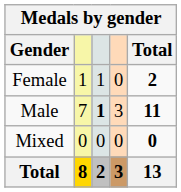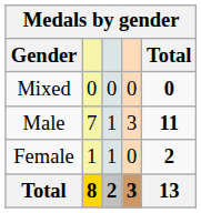 <table class=wikitable style=font-size:85%;float:right;text-align:center>
 <tr>
 <th colspan=5>Medals by gender</th>
 </tr>
 <tr>
 <th>Gender</th>
 <td bgcolor=F7F6A8></td>
 <td bgcolor=DCE5E5></td>
 <td bgcolor=FFDAB9></td>
 <th>Total</th>
 </tr>
 <tr>
+<td>Mixed</td>
+<td bgcolor=F7F6A8>0</td>
+<td bgcolor=DCE5E5>0</td>
+<td bgcolor=FFDAB9>0</td>
+<td><strong>0</strong></td>
+</tr>
+<tr>
+<td>Male</td>
+<td bgcolor=F7F6A8>7</td>
+<td bgcolor=DCE5E5>1</td>
+<td bgcolor=FFDAB9>3</td>
+<td><strong>11</strong></td>
+</tr>
+<tr>
 <td>Female</td>
 <td bgcolor=F7F6A8>1</td>
 <td bgcolor=DCE5E5>1</td>
 <td bgcolor=FFDAB9>0</td>
 <td><strong>2</strong></td>
-</tr>
-<tr>
-<td>Male</td>
-<td bgcolor=F7F6A8>7</td>
-<td bgcolor=DCE5E5><strong>1</strong></td>
-<td bgcolor=FFDAB9>3</td>
-<td><strong>11</strong></td>
-</tr>
-<tr>
-<td>Mixed</td>
-<td bgcolor=F7F6A8>0</td>
-<td bgcolor=DCE5E5>0</td>
-<td bgcolor=FFDAB9>0</td>
-<td><strong>0</strong></td>
 </tr>
 <tr>
 <th>Total</th>
 <th style=background:gold>8</th>
 <th style=background:silver>2</th>
 <th style=background:#c96>3</th>
 <th>13</th>
 </tr>
 </table>
